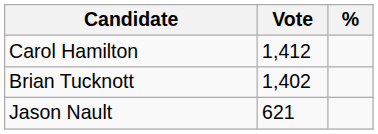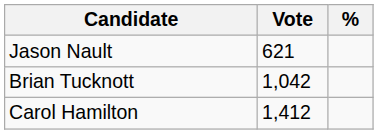 <table class="wikitable">
 <tr>
 <th bgcolor="#DDDDFF" width="200px">Candidate</th>
 <th bgcolor="#DDDDFF" width="50px">Vote</th>
 <th bgcolor="#DDDDFF" width="30px">%</th>
 </tr>
 <tr>
+<td>Jason Nault</td>
+<td>621</td>
+<td></td>
+</tr>
+<tr>
+<td>Brian Tucknott</td>
+<td>1,042</td>
+<td></td>
+</tr>
+<tr>
 <td>Carol Hamilton</td>
 <td>1,412</td>
 <td></td>
 </tr>
-<tr>
-<td>Brian Tucknott</td>
-<td>1,402</td>
-<td></td>
-</tr>
-<tr>
-<td>Jason Nault</td>
-<td>621</td>
-<td></td>
-</tr>
 </table>
